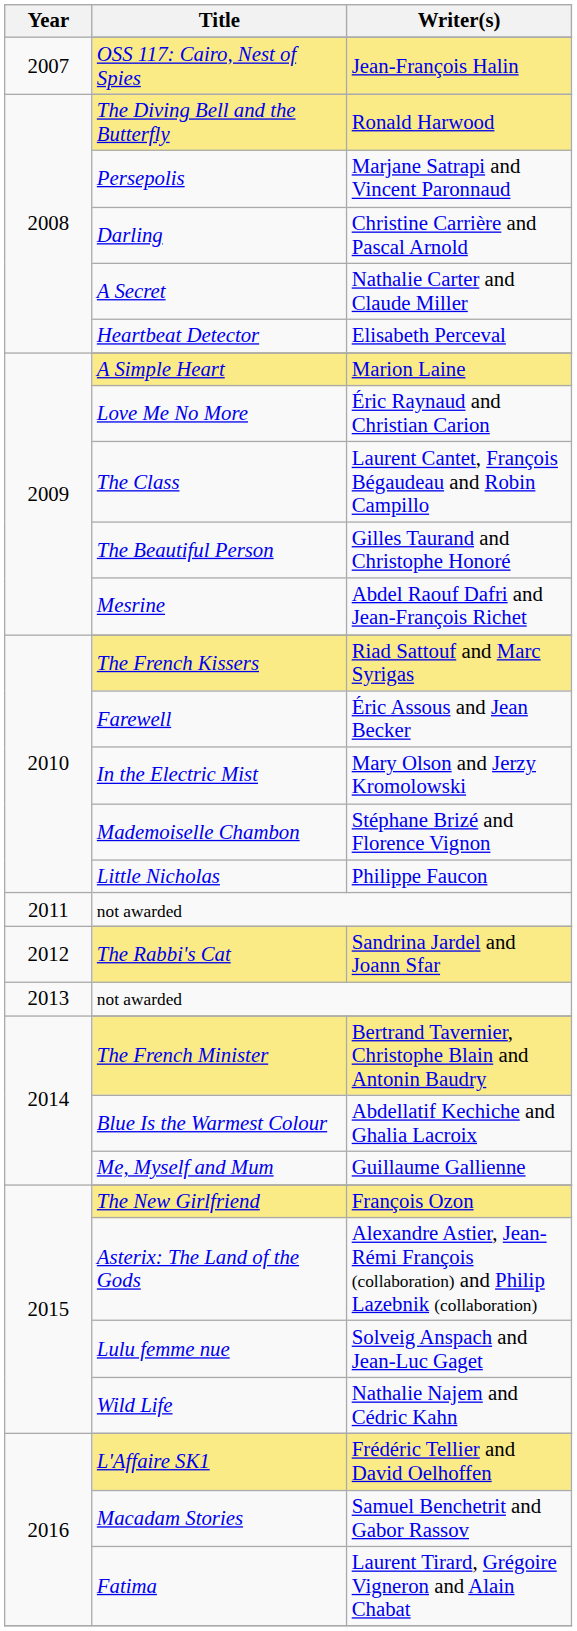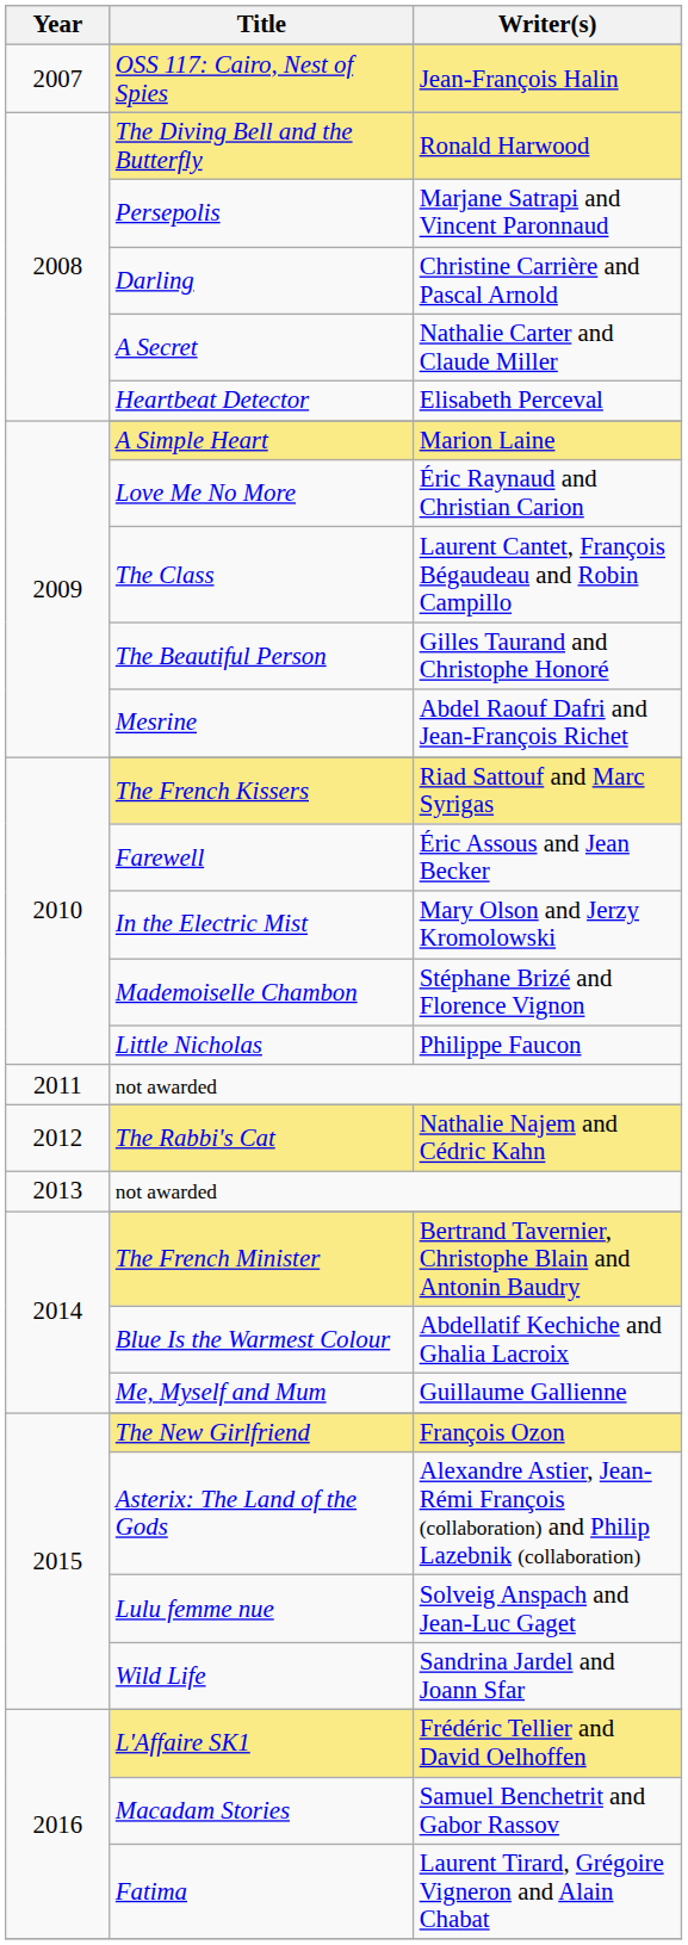 <table class="wikitable" style="width:70%;" cellpadding="5">
 <tr style="background:#bebebe;">
 <th style="width:8%;">Year</th>
 <th style="width:25%;">Title</th>
 <th style="width:22%;">Writer(s)</th>
 </tr>
 <tr>
 <td rowspan="2" style="text-align:center;">2007</td>
 </tr>
 <tr style="background:#FAEB86;">
 <td><em><a href='#'>OSS 117: Cairo, Nest of Spies</a></em></td>
 <td><a href='#'>Jean-François Halin</a></td>
 </tr>
 <tr>
 <td rowspan="6" style="text-align:center;">2008</td>
 </tr>
 <tr style="background:#FAEB86;">
 <td><em><a href='#'>The Diving Bell and the Butterfly</a></em></td>
 <td><a href='#'>Ronald Harwood</a></td>
 </tr>
 <tr>
 <td><em><a href='#'>Persepolis</a></em></td>
 <td><a href='#'>Marjane Satrapi</a> and <a href='#'>Vincent Paronnaud</a></td>
 </tr>
 <tr>
 <td><em><a href='#'>Darling</a></em></td>
 <td><a href='#'>Christine Carrière</a> and <a href='#'>Pascal Arnold</a></td>
 </tr>
 <tr>
 <td><em><a href='#'>A Secret</a></em></td>
 <td><a href='#'>Nathalie Carter</a> and <a href='#'>Claude Miller</a></td>
 </tr>
 <tr>
 <td><em><a href='#'>Heartbeat Detector</a></em></td>
 <td><a href='#'>Elisabeth Perceval</a></td>
 </tr>
 <tr>
 <td rowspan="6" style="text-align:center;">2009</td>
 </tr>
 <tr style="background:#FAEB86;">
 <td><em><a href='#'>A Simple Heart</a></em></td>
 <td><a href='#'>Marion Laine</a></td>
 </tr>
 <tr>
 <td><em><a href='#'>Love Me No More</a></em></td>
 <td><a href='#'>Éric Raynaud</a> and <a href='#'>Christian Carion</a></td>
 </tr>
 <tr>
 <td><em><a href='#'>The Class</a></em></td>
 <td><a href='#'>Laurent Cantet</a>, <a href='#'>François Bégaudeau</a> and <a href='#'>Robin Campillo</a></td>
 </tr>
 <tr>
 <td><em><a href='#'>The Beautiful Person</a></em></td>
 <td><a href='#'>Gilles Taurand</a> and <a href='#'>Christophe Honoré</a></td>
 </tr>
 <tr>
 <td><em><a href='#'>Mesrine</a></em></td>
 <td><a href='#'>Abdel Raouf Dafri</a> and <a href='#'>Jean-François Richet</a></td>
 </tr>
 <tr>
 <td rowspan="6" style="text-align:center;">2010</td>
 </tr>
 <tr style="background:#FAEB86;">
 <td><em><a href='#'>The French Kissers</a></em></td>
 <td><a href='#'>Riad Sattouf</a> and <a href='#'>Marc Syrigas</a></td>
 </tr>
 <tr>
 <td><em><a href='#'>Farewell</a></em></td>
 <td><a href='#'>Éric Assous</a> and <a href='#'>Jean Becker</a></td>
 </tr>
 <tr>
 <td><em><a href='#'>In the Electric Mist</a></em></td>
 <td><a href='#'>Mary Olson</a> and <a href='#'>Jerzy Kromolowski</a></td>
 </tr>
 <tr>
 <td><em><a href='#'>Mademoiselle Chambon</a></em></td>
 <td><a href='#'>Stéphane Brizé</a> and <a href='#'>Florence Vignon</a></td>
 </tr>
 <tr>
 <td><em><a href='#'>Little Nicholas</a></em></td>
 <td><a href='#'>Philippe Faucon</a></td>
 </tr>
 <tr>
 <td style="text-align:center;">2011</td>
 <td colspan="2"><small>not awarded</small></td>
 </tr>
 <tr>
 <td rowspan="2" style="text-align:center;">2012</td>
 </tr>
 <tr style="background:#FAEB86;">
 <td><em><a href='#'>The Rabbi's Cat</a></em></td>
-<td><a href='#'>Sandrina Jardel</a> and <a href='#'>Joann Sfar</a></td>
+<td><a href='#'>Nathalie Najem</a> and <a href='#'>Cédric Kahn</a></td>
 </tr>
 <tr>
 <td style="text-align:center;">2013</td>
 <td colspan="2"><small>not awarded</small></td>
 </tr>
 <tr>
 <td rowspan="4" style="text-align:center;">2014</td>
 </tr>
 <tr style="background:#FAEB86;">
 <td><em><a href='#'>The French Minister</a></em></td>
 <td><a href='#'>Bertrand Tavernier</a>, <a href='#'>Christophe Blain</a> and <a href='#'>Antonin Baudry</a></td>
 </tr>
 <tr>
 <td><em><a href='#'>Blue Is the Warmest Colour</a></em></td>
 <td><a href='#'>Abdellatif Kechiche</a> and <a href='#'>Ghalia Lacroix</a></td>
 </tr>
 <tr>
 <td><em><a href='#'>Me, Myself and Mum</a></em></td>
 <td><a href='#'>Guillaume Gallienne</a></td>
 </tr>
 <tr>
 <td rowspan="5" style="text-align:center;">2015</td>
 </tr>
 <tr style="background:#FAEB86;">
 <td><em><a href='#'>The New Girlfriend</a></em></td>
 <td><a href='#'>François Ozon</a></td>
 </tr>
 <tr>
 <td><em><a href='#'>Asterix: The Land of the Gods</a></em></td>
 <td><a href='#'>Alexandre Astier</a>, <a href='#'>Jean-Rémi François</a> <small>(collaboration)</small> and <a href='#'>Philip Lazebnik</a> <small>(collaboration)</small></td>
 </tr>
 <tr>
 <td><em><a href='#'>Lulu femme nue</a></em></td>
 <td><a href='#'>Solveig Anspach</a> and <a href='#'>Jean-Luc Gaget</a></td>
 </tr>
 <tr>
 <td><em><a href='#'>Wild Life</a></em></td>
-<td><a href='#'>Nathalie Najem</a> and <a href='#'>Cédric Kahn</a></td>
+<td><a href='#'>Sandrina Jardel</a> and <a href='#'>Joann Sfar</a></td>
 </tr>
 <tr>
 <td rowspan="4" style="text-align:center;">2016</td>
 </tr>
 <tr style="background:#FAEB86;">
 <td><em><a href='#'>L'Affaire SK1</a></em></td>
 <td><a href='#'>Frédéric Tellier</a> and <a href='#'>David Oelhoffen</a></td>
 </tr>
 <tr>
 <td><em><a href='#'>Macadam Stories</a></em></td>
 <td><a href='#'>Samuel Benchetrit</a> and <a href='#'>Gabor Rassov</a></td>
 </tr>
 <tr>
 <td><em><a href='#'>Fatima</a></em></td>
 <td><a href='#'>Laurent Tirard</a>, <a href='#'>Grégoire Vigneron</a> and <a href='#'>Alain Chabat</a></td>
 </tr>
 <tr>
 </tr>
 </table>
